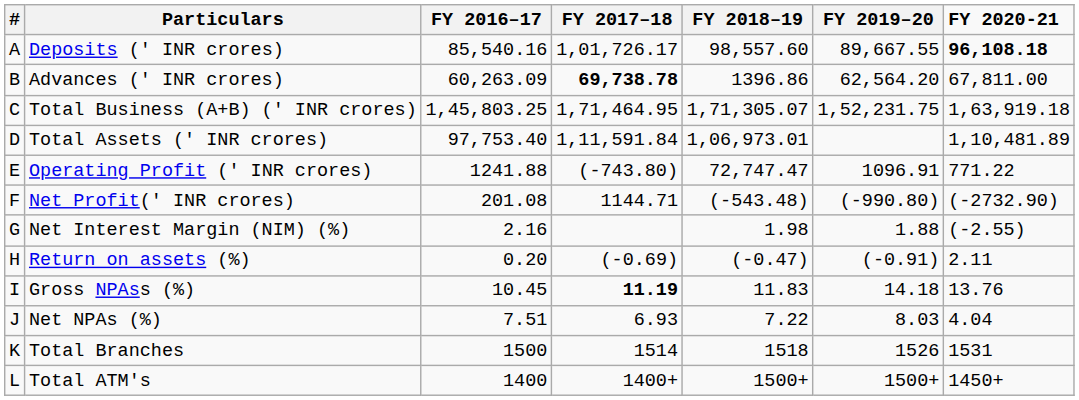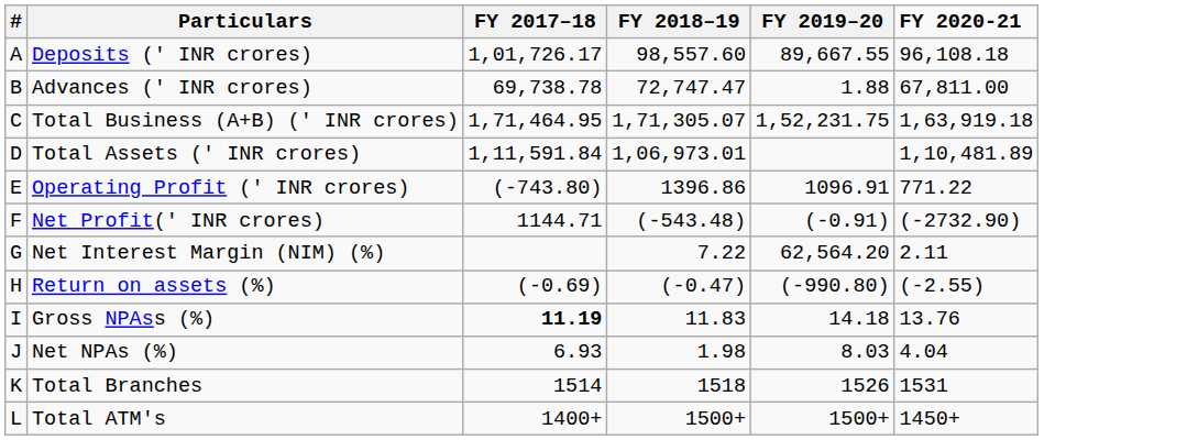 <table class="wikitable">
 <tr>
 <th>#</th>
 <th>Particulars</th>
-<th>FY 2016–17</th>
 <th>FY 2017–18</th>
 <th>FY 2018–19</th>
 <th>FY 2019–20</th>
 <td><strong>FY  2020-21</strong></td>
 </tr>
 <tr>
 <td>A</td>
 <td><a href='#'>Deposits</a> (' INR crores)</td>
-<td style="text-align:right;">85,540.16</td>
 <td style="text-align:right;">1,01,726.17</td>
 <td style="text-align:right;">98,557.60</td>
 <td style="text-align:right;">89,667.55</td>
-<td><strong>96,108.18</strong></td>
+<td>96,108.18</td>
 </tr>
 <tr>
 <td>B</td>
 <td>Advances (' INR crores)</td>
-<td style="text-align:right;">60,263.09</td>
-<td style="text-align:right;"><strong>69,738.78</strong></td>
-<td style="text-align:right;">1396.86</td>
-<td style="text-align:right;">62,564.20</td>
+<td style="text-align:right;">69,738.78</td>
+<td style="text-align:right;">72,747.47</td>
+<td style="text-align:right;">1.88</td>
 <td>67,811.00</td>
 </tr>
 <tr>
 <td>C</td>
 <td>Total Business (A+B) (' INR crores)</td>
-<td style="text-align:right;">1,45,803.25</td>
 <td>1,71,464.95</td>
 <td>1,71,305.07</td>
 <td>1,52,231.75</td>
 <td>1,63,919.18</td>
 </tr>
 <tr>
 <td>D</td>
 <td>Total Assets (' INR crores)</td>
-<td style="text-align:right;">97,753.40</td>
 <td>1,11,591.84</td>
 <td>1,06,973.01</td>
 <td></td>
 <td>1,10,481.89</td>
 </tr>
 <tr>
 <td>E</td>
 <td><a href='#'>Operating Profit</a> (' INR crores)</td>
-<td style="text-align:right;">1241.88</td>
 <td style="text-align:right;">(-743.80)</td>
-<td style="text-align:right;">72,747.47</td>
+<td style="text-align:right;">1396.86</td>
 <td style="text-align:right;">1096.91</td>
 <td>771.22</td>
 </tr>
 <tr>
 <td>F</td>
 <td><a href='#'>Net Profit</a>(' INR crores)</td>
-<td style="text-align:right;">201.08</td>
 <td style="text-align:right;">1144.71</td>
 <td style="text-align:right;">(-543.48)</td>
-<td style="text-align:right;">(-990.80)</td>
+<td style="text-align:right;">(-0.91)</td>
 <td>(-2732.90)</td>
 </tr>
 <tr>
 <td>G</td>
 <td>Net Interest Margin (NIM) (%)</td>
-<td style="text-align:right;">2.16</td>
 <td style="text-align:right;"></td>
-<td style="text-align:right;">1.98</td>
-<td style="text-align:right;">1.88</td>
-<td>(-2.55)</td>
+<td style="text-align:right;">7.22</td>
+<td style="text-align:right;">62,564.20</td>
+<td>2.11</td>
 </tr>
 <tr>
 <td>H</td>
 <td><a href='#'>Return on assets</a> (%)</td>
-<td style="text-align:right;">0.20</td>
 <td style="text-align:right;">(-0.69)</td>
 <td style="text-align:right;">(-0.47)</td>
-<td style="text-align:right;">(-0.91)</td>
-<td>2.11</td>
+<td style="text-align:right;">(-990.80)</td>
+<td>(-2.55)</td>
 </tr>
 <tr>
 <td>I</td>
 <td>Gross <a href='#'>NPAs</a>s (%)</td>
-<td style="text-align:right;">10.45</td>
 <td style="text-align:right;"><strong>11.19</strong></td>
 <td style="text-align:right;">11.83</td>
 <td style="text-align:right;">14.18</td>
 <td>13.76</td>
 </tr>
 <tr>
 <td>J</td>
 <td>Net NPAs (%)</td>
-<td style="text-align:right;">7.51</td>
 <td style="text-align:right;">6.93</td>
-<td style="text-align:right;">7.22</td>
+<td style="text-align:right;">1.98</td>
 <td style="text-align:right;">8.03</td>
 <td>4.04</td>
 </tr>
 <tr>
 <td>K</td>
 <td>Total Branches</td>
-<td style="text-align:right;">1500</td>
 <td style="text-align:right;">1514</td>
 <td style="text-align:right;">1518</td>
 <td style="text-align:right;">1526</td>
 <td>1531</td>
 </tr>
 <tr>
 <td>L</td>
 <td>Total ATM's</td>
-<td style="text-align:right;">1400</td>
 <td style="text-align:right;">1400+</td>
 <td style="text-align:right;">1500+</td>
 <td style="text-align:right;">1500+</td>
 <td>1450+</td>
 </tr>
 </table>
